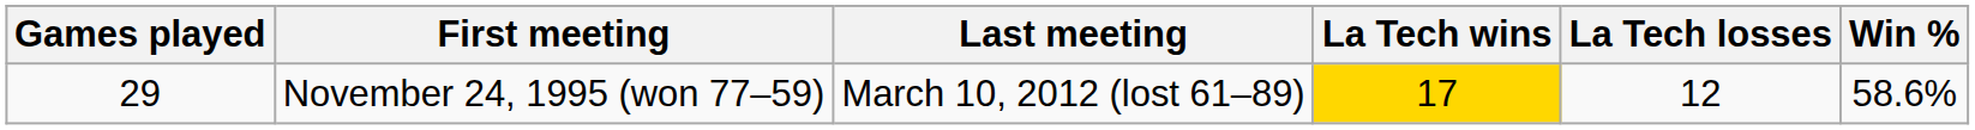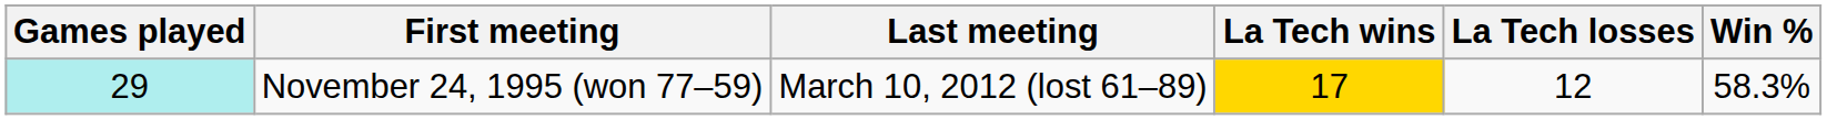 <table class="wikitable" style="margin:1em auto;">
 <tr>
 <th>Games played</th>
 <th>First meeting</th>
 <th>Last meeting</th>
 <th>La Tech wins</th>
 <th>La Tech losses</th>
 <th>Win %</th>
 </tr>
 <tr style="text-align:center;">
-<td>29</td>
+<td style="background: paleturquoise;">29</td>
 <td>November 24, 1995 (won 77–59)</td>
 <td>March 10, 2012 (lost 61–89)</td>
 <td style="background: gold;">17</td>
 <td>12</td>
-<td>58.6%</td>
+<td>58.3%</td>
 </tr>
 </table>
